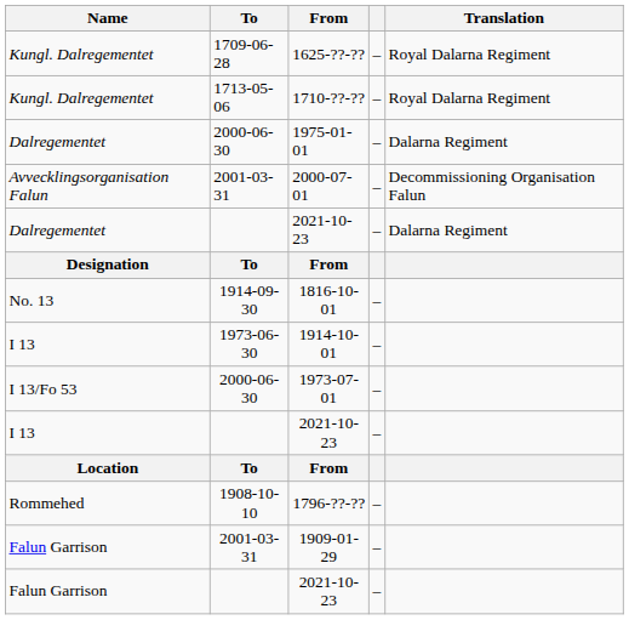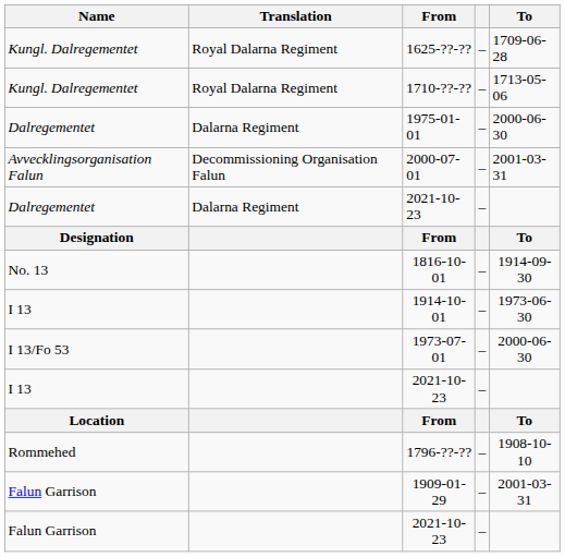 <table class="wikitable">
 <tr>
 <th style="font-weight:bold;">Name</th>
-<th style="text-align: center; font-weight:bold;">To</th>
+<th style="font-weight:bold;">Translation</th>
 <th style="text-align: center; font-weight:bold;">From</th>
 <th></th>
-<th style="font-weight:bold;">Translation</th>
+<th style="text-align: center; font-weight:bold;">To</th>
 </tr>
 <tr>
 <td style="font-style:italic;">Kungl. Dalregementet</td>
-<td>1709-06-28</td>
+<td>Royal Dalarna Regiment</td>
 <td>1625-??-??</td>
 <td>–</td>
-<td>Royal Dalarna Regiment</td>
+<td>1709-06-28</td>
 </tr>
 <tr>
 <td style="font-style:italic;">Kungl. Dalregementet</td>
-<td>1713-05-06</td>
+<td>Royal Dalarna Regiment</td>
 <td>1710-??-??</td>
 <td>–</td>
-<td>Royal Dalarna Regiment</td>
+<td>1713-05-06</td>
 </tr>
 <tr>
 <td style="font-style:italic;">Dalregementet</td>
-<td>2000-06-30</td>
+<td>Dalarna Regiment</td>
 <td>1975-01-01</td>
 <td>–</td>
-<td>Dalarna Regiment</td>
+<td>2000-06-30</td>
 </tr>
 <tr>
 <td style="font-style:italic;">Avvecklingsorganisation Falun</td>
-<td>2001-03-31</td>
+<td>Decommissioning Organisation Falun</td>
 <td>2000-07-01</td>
 <td>–</td>
-<td>Decommissioning Organisation Falun</td>
+<td>2001-03-31</td>
 </tr>
 <tr>
 <td style="font-style:italic;">Dalregementet</td>
-<td></td>
+<td>Dalarna Regiment</td>
 <td>2021-10-23</td>
 <td>–</td>
-<td>Dalarna Regiment</td>
+<td></td>
 </tr>
 <tr>
 <th style="font-weight:bold;">Designation</th>
-<th style="text-align: center; font-weight:bold;">To</th>
+<th style="font-weight:bold;"></th>
 <th style="text-align: center; font-weight:bold;">From</th>
 <th></th>
-<th style="font-weight:bold;"></th>
+<th style="text-align: center; font-weight:bold;">To</th>
 </tr>
 <tr>
 <td>No. 13</td>
-<td style="text-align: center;">1914-09-30</td>
+<td></td>
 <td style="text-align: center;">1816-10-01</td>
 <td style="text-align: center;">–</td>
-<td></td>
+<td style="text-align: center;">1914-09-30</td>
 </tr>
 <tr>
 <td>I 13</td>
-<td style="text-align: center;">1973-06-30</td>
+<td></td>
 <td style="text-align: center;">1914-10-01</td>
 <td style="text-align: center;">–</td>
-<td></td>
+<td style="text-align: center;">1973-06-30</td>
 </tr>
 <tr>
 <td>I 13/Fo 53</td>
-<td style="text-align: center;">2000-06-30</td>
+<td></td>
 <td style="text-align: center;">1973-07-01</td>
 <td style="text-align: center;">–</td>
-<td></td>
+<td style="text-align: center;">2000-06-30</td>
 </tr>
 <tr>
 <td>I 13</td>
-<td style="text-align: center;"></td>
+<td></td>
 <td style="text-align: center;">2021-10-23</td>
 <td style="text-align: center;">–</td>
-<td></td>
+<td style="text-align: center;"></td>
 </tr>
 <tr>
 <th style="font-weight:bold;">Location</th>
-<th style="text-align: center; font-weight:bold;">To</th>
+<th style="font-weight:bold;"></th>
 <th style="text-align: center; font-weight:bold;">From</th>
 <th></th>
-<th style="font-weight:bold;"></th>
+<th style="text-align: center; font-weight:bold;">To</th>
 </tr>
 <tr>
 <td>Rommehed</td>
-<td style="text-align: center;">1908-10-10</td>
+<td></td>
 <td style="text-align: center;">1796-??-??</td>
 <td style="text-align: center;">–</td>
-<td></td>
+<td style="text-align: center;">1908-10-10</td>
 </tr>
 <tr>
 <td><a href='#'>Falun</a> Garrison</td>
-<td style="text-align: center;">2001-03-31</td>
+<td></td>
 <td style="text-align: center;">1909-01-29</td>
 <td style="text-align: center;">–</td>
-<td></td>
+<td style="text-align: center;">2001-03-31</td>
 </tr>
 <tr>
 <td>Falun Garrison</td>
-<td style="text-align: center;"></td>
+<td></td>
 <td style="text-align: center;">2021-10-23</td>
 <td style="text-align: center;">–</td>
-<td></td>
+<td style="text-align: center;"></td>
 </tr>
 </table>
